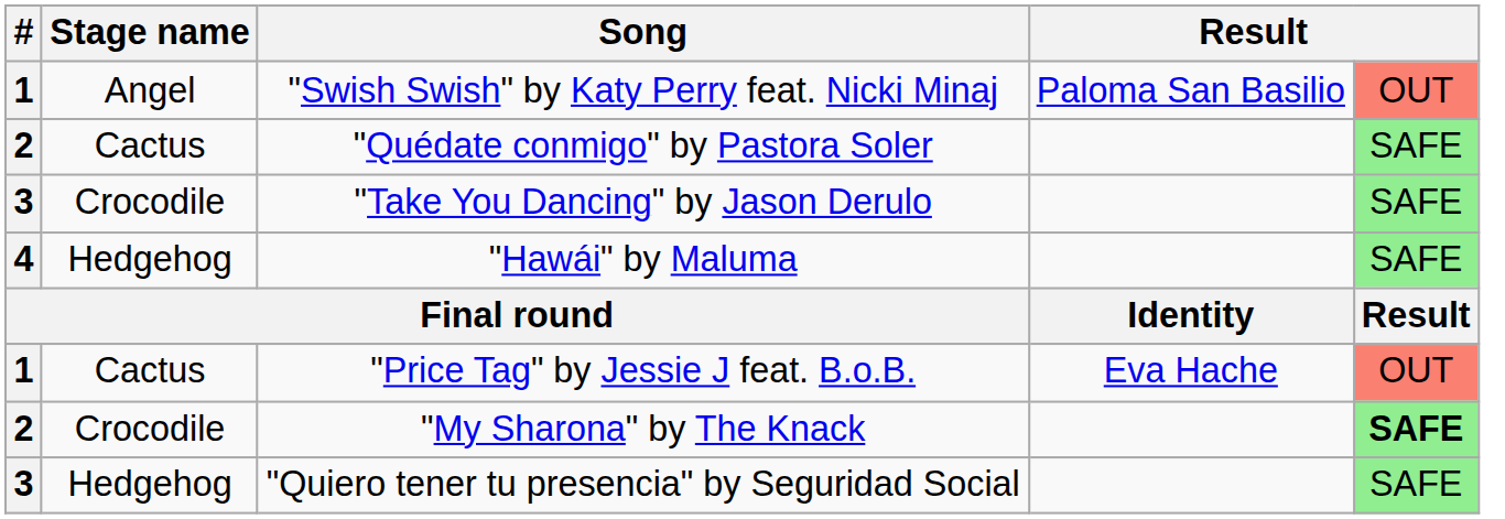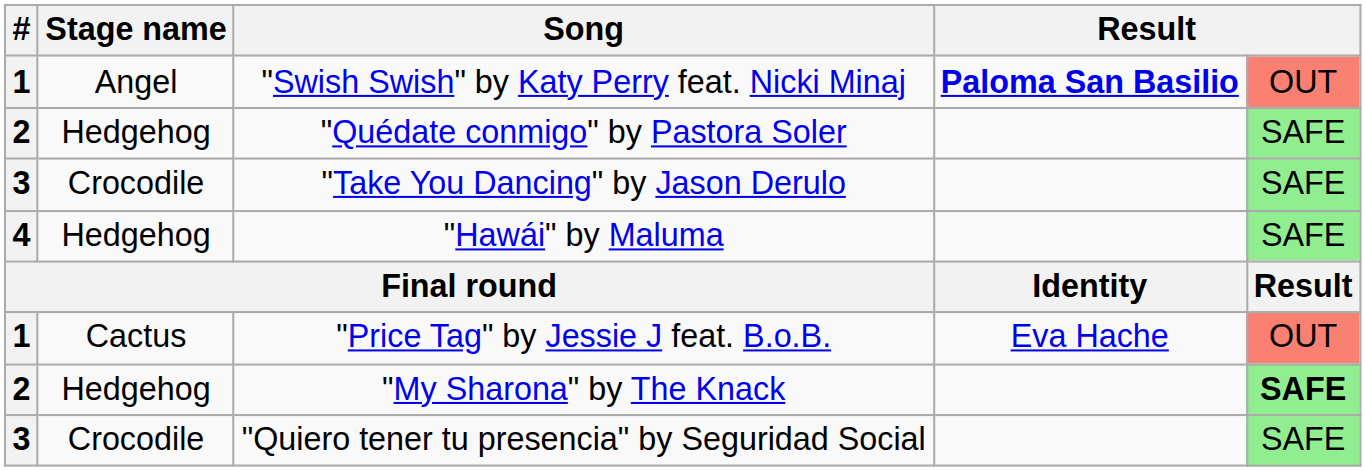 <table class="wikitable plainrowheaders" style="text-align:center">
 <tr>
 <th>#</th>
 <th>Stage name</th>
 <th>Song</th>
 <th colspan="2">Result</th>
 </tr>
 <tr>
 <th>1</th>
 <td>Angel</td>
 <td>"<a href='#'>Swish Swish</a>" by <a href='#'>Katy Perry</a> feat. <a href='#'>Nicki Minaj</a></td>
-<td><a href='#'>Paloma San Basilio</a></td>
+<td><strong><a href='#'>Paloma San Basilio</a></strong></td>
 <td bgcolor="salmon">OUT</td>
 </tr>
 <tr>
 <th>2</th>
-<td>Cactus</td>
+<td>Hedgehog</td>
 <td>"<a href='#'>Quédate conmigo</a>" by <a href='#'>Pastora Soler</a></td>
 <td></td>
 <td bgcolor="lightgreen">SAFE</td>
 </tr>
 <tr>
 <th>3</th>
 <td>Crocodile</td>
 <td>"<a href='#'>Take You Dancing</a>" by <a href='#'>Jason Derulo</a></td>
 <td></td>
 <td bgcolor="lightgreen">SAFE</td>
 </tr>
 <tr>
 <th>4</th>
 <td>Hedgehog</td>
 <td>"<a href='#'>Hawái</a>" by <a href='#'>Maluma</a></td>
 <td></td>
 <td bgcolor="lightgreen">SAFE</td>
 </tr>
 <tr>
 <th colspan="3">Final round</th>
 <th>Identity</th>
 <th>Result</th>
 </tr>
 <tr>
 <th>1</th>
 <td>Cactus</td>
 <td>"<a href='#'>Price Tag</a>" by <a href='#'>Jessie J</a> feat. <a href='#'>B.o.B.</a></td>
 <td><a href='#'>Eva Hache</a></td>
 <td bgcolor="salmon">OUT</td>
 </tr>
 <tr>
 <th>2</th>
-<td>Crocodile</td>
+<td>Hedgehog</td>
 <td>"<a href='#'>My Sharona</a>" by <a href='#'>The Knack</a></td>
 <td></td>
 <td bgcolor="lightgreen"><strong>SAFE</strong></td>
 </tr>
 <tr>
 <th>3</th>
-<td>Hedgehog</td>
+<td>Crocodile</td>
 <td>"Quiero tener tu presencia" by Seguridad Social</td>
 <td></td>
 <td bgcolor="lightgreen">SAFE</td>
 </tr>
 </table>
